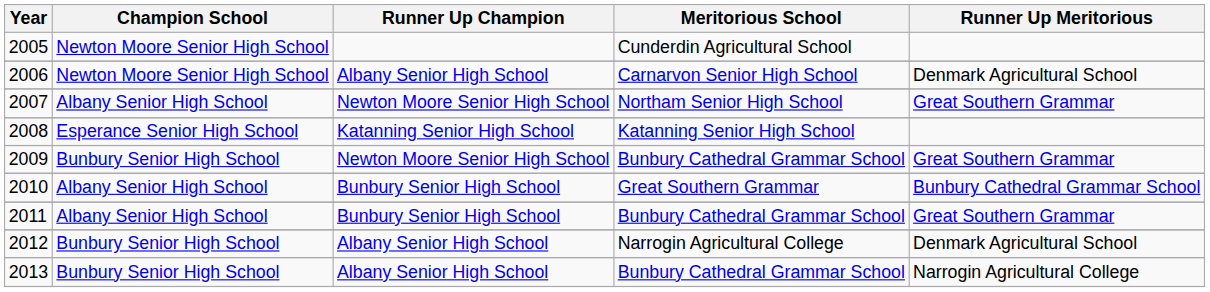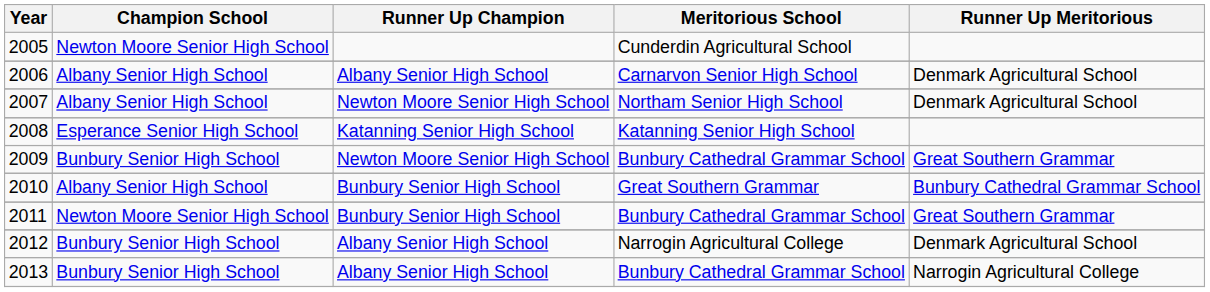 <table class="wikitable sortable">
 <tr>
 <th>Year</th>
 <th>Champion School</th>
 <th>Runner Up Champion</th>
 <th>Meritorious School</th>
 <th>Runner Up Meritorious</th>
 </tr>
 <tr>
 <td>2005</td>
 <td><a href='#'>Newton Moore Senior High School</a></td>
 <td></td>
 <td>Cunderdin Agricultural School</td>
 <td></td>
 </tr>
 <tr>
 </tr>
 <tr>
 <td>2006</td>
-<td><a href='#'>Newton Moore Senior High School</a></td>
+<td><a href='#'>Albany Senior High School</a></td>
 <td><a href='#'>Albany Senior High School</a></td>
 <td><a href='#'>Carnarvon Senior High School</a></td>
 <td>Denmark Agricultural School</td>
 </tr>
 <tr>
 </tr>
 <tr>
 <td>2007</td>
 <td><a href='#'>Albany Senior High School</a></td>
 <td><a href='#'>Newton Moore Senior High School</a></td>
 <td><a href='#'>Northam Senior High School</a></td>
-<td><a href='#'>Great Southern Grammar</a></td>
+<td>Denmark Agricultural School</td>
 </tr>
 <tr>
 </tr>
 <tr>
 <td>2008</td>
 <td><a href='#'>Esperance Senior High School</a></td>
 <td><a href='#'>Katanning Senior High School</a></td>
 <td><a href='#'>Katanning Senior High School</a></td>
 <td></td>
 </tr>
 <tr>
 </tr>
 <tr>
 <td>2009</td>
 <td><a href='#'>Bunbury Senior High School</a></td>
 <td><a href='#'>Newton Moore Senior High School</a></td>
 <td><a href='#'>Bunbury Cathedral Grammar School</a></td>
 <td><a href='#'>Great Southern Grammar</a></td>
 </tr>
 <tr>
 </tr>
 <tr>
 <td>2010</td>
 <td><a href='#'>Albany Senior High School</a></td>
 <td><a href='#'>Bunbury Senior High School</a></td>
 <td><a href='#'>Great Southern Grammar</a></td>
 <td><a href='#'>Bunbury Cathedral Grammar School</a></td>
 </tr>
 <tr>
 </tr>
 <tr>
 <td>2011</td>
-<td><a href='#'>Albany Senior High School</a></td>
+<td><a href='#'>Newton Moore Senior High School</a></td>
 <td><a href='#'>Bunbury Senior High School</a></td>
 <td><a href='#'>Bunbury Cathedral Grammar School</a></td>
 <td><a href='#'>Great Southern Grammar</a></td>
 </tr>
 <tr>
 </tr>
 <tr>
 <td>2012</td>
 <td><a href='#'>Bunbury Senior High School</a></td>
 <td><a href='#'>Albany Senior High School</a></td>
 <td>Narrogin Agricultural College</td>
 <td>Denmark Agricultural School</td>
 </tr>
 <tr>
 </tr>
 <tr>
 <td>2013</td>
 <td><a href='#'>Bunbury Senior High School</a></td>
 <td><a href='#'>Albany Senior High School</a></td>
 <td><a href='#'>Bunbury Cathedral Grammar School</a></td>
 <td>Narrogin Agricultural College</td>
 </tr>
 <tr>
 </tr>
 </table>
